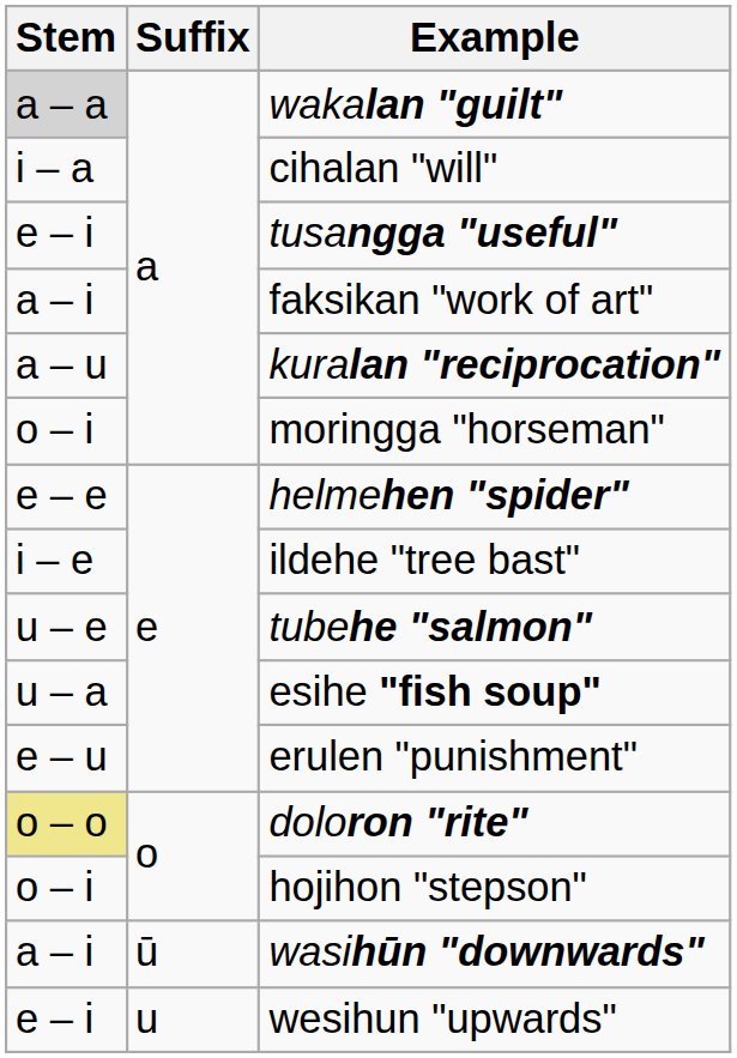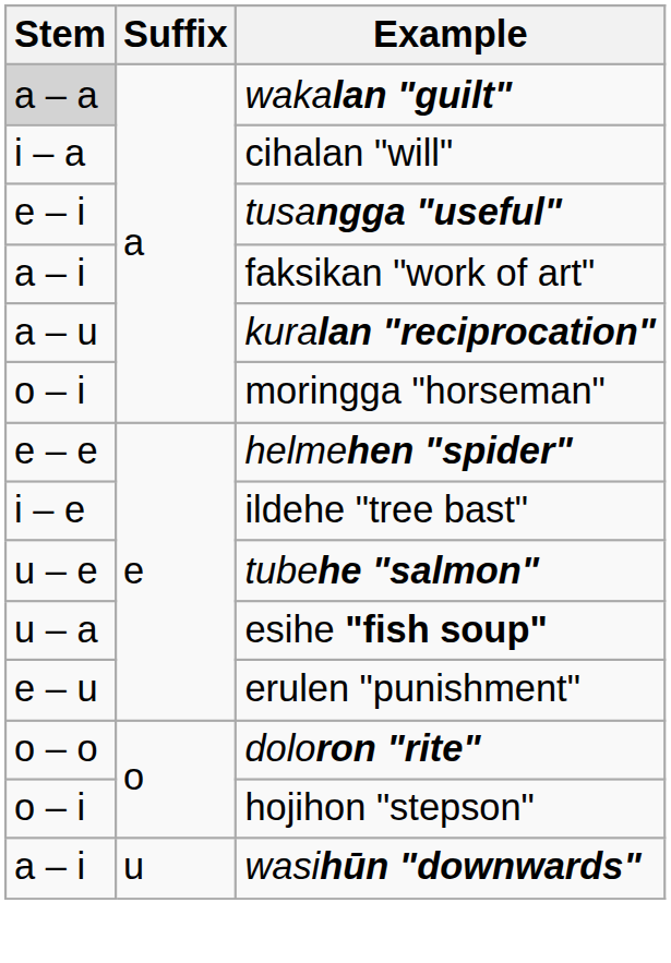 <table class="wikitable">
 <tr>
 <th>Stem</th>
 <th>Suffix</th>
 <th>Example</th>
 </tr>
 <tr>
 <td style="background: lightgrey;">a – a</td>
 <td rowspan="6">a</td>
 <td><em>waka<strong>lan<strong><em>  "guilt"</td>
 </tr>
 <tr>
 <td>i – a</td>
 <td></em>ciha</strong>lan</em></strong>  "will"</td>
 </tr>
 <tr>
 <td>e – i</td>
 <td><em>tusa<strong>ngga<strong><em>  "useful"</td>
 </tr>
 <tr>
 <td>a – i</td>
 <td></em>faksi</strong>kan</em></strong>  "work of art"</td>
 </tr>
 <tr>
 <td>a – u</td>
 <td><em>kura<strong>lan<strong><em>  "reciprocation"</td>
 </tr>
 <tr>
 <td>o – i</td>
 <td></em>mori</strong>ngga</em></strong>  "horseman"</td>
 </tr>
 <tr>
 <td>e – e</td>
 <td rowspan="5">e</td>
 <td><em>helme<strong>hen<strong><em>  "spider"</td>
 </tr>
 <tr>
 <td>i – e</td>
 <td></em>ilde</strong>he</em></strong>  "tree bast"</td>
 </tr>
 <tr>
 <td>u – e</td>
 <td><em>tube<strong>he<strong><em>  "salmon"</td>
 </tr>
 <tr>
 <td>u – a</td>
 <td>esi</strong>he<strong>  "fish soup"</td>
 </tr>
 <tr>
 <td>e – u</td>
 <td></em>eru</strong>len</em></strong>  "punishment"</td>
 </tr>
 <tr>
-<td style="background: khaki;">o – o</td>
+<td>o – o</td>
 <td rowspan="2">o</td>
 <td><em>dolo<strong>ron<strong><em>  "rite"</td>
 </tr>
 <tr>
 <td>o – i</td>
 <td></em>hoji</strong>hon</em></strong>  "stepson"</td>
 </tr>
 <tr>
 <td>a – i</td>
-<td>ū</td>
+<td>u</td>
 <td><em>wasi<strong>hūn<strong><em>  "downwards"</td>
 </tr>
-<tr>
-<td>e – i</td>
-<td>u</td>
-<td></em>wesi</strong>hun</em></strong>  "upwards"</td>
-</tr>
 </table>
